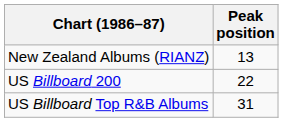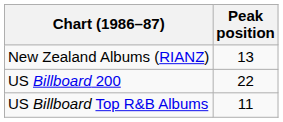 <table class="wikitable sortable">
 <tr>
 <th>Chart (1986–87)</th>
 <th>Peak<br>position</th>
 </tr>
 <tr>
 <td>New Zealand Albums (<a href='#'>RIANZ</a>)</td>
 <td style="text-align:center;">13</td>
 </tr>
 <tr>
 <td>US <a href='#'><em>Billboard</em> 200</a></td>
 <td style="text-align:center;">22</td>
 </tr>
 <tr>
 <td>US <em>Billboard</em> <a href='#'>Top R&B Albums</a></td>
-<td style="text-align:center;">31</td>
+<td style="text-align:center;">11</td>
 </tr>
 </table>
